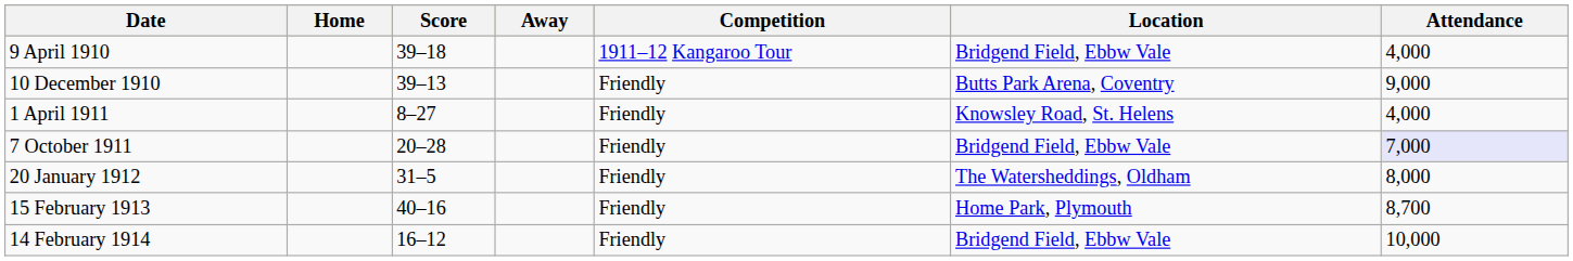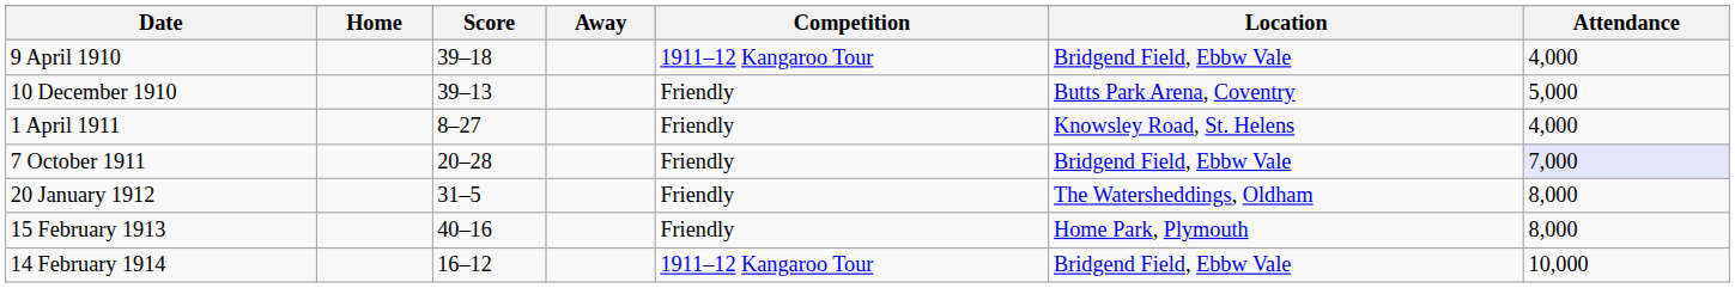 <table class="wikitable" width=100%>
 <tr bgcolor=#bdb76b>
 <th>Date</th>
 <th>Home</th>
 <th>Score</th>
 <th>Away</th>
 <th>Competition</th>
 <th>Location</th>
 <th>Attendance</th>
 </tr>
 <tr>
 <td>9 April 1910</td>
 <td></td>
 <td>39–18</td>
 <td></td>
 <td><a href='#'>1911–12</a> <a href='#'>Kangaroo Tour</a></td>
 <td><a href='#'>Bridgend Field</a>, <a href='#'>Ebbw Vale</a></td>
 <td>4,000</td>
 </tr>
 <tr>
 <td>10 December 1910</td>
 <td></td>
 <td>39–13</td>
 <td></td>
 <td>Friendly</td>
 <td><a href='#'>Butts Park Arena</a>, <a href='#'>Coventry</a></td>
-<td>9,000</td>
+<td>5,000</td>
 </tr>
 <tr>
 <td>1 April 1911</td>
 <td></td>
 <td>8–27</td>
 <td></td>
 <td>Friendly</td>
 <td><a href='#'>Knowsley Road</a>, <a href='#'>St. Helens</a></td>
 <td>4,000</td>
 </tr>
 <tr>
 <td>7 October 1911</td>
 <td></td>
 <td>20–28</td>
 <td></td>
 <td>Friendly</td>
 <td><a href='#'>Bridgend Field</a>, <a href='#'>Ebbw Vale</a></td>
 <td style="background: lavender;">7,000</td>
 </tr>
 <tr>
 <td>20 January 1912</td>
 <td></td>
 <td>31–5</td>
 <td></td>
 <td>Friendly</td>
 <td><a href='#'>The Watersheddings</a>, <a href='#'>Oldham</a></td>
 <td>8,000</td>
 </tr>
 <tr>
 <td>15 February 1913</td>
 <td></td>
 <td>40–16</td>
 <td></td>
 <td>Friendly</td>
 <td><a href='#'>Home Park</a>, <a href='#'>Plymouth</a></td>
-<td>8,700</td>
+<td>8,000</td>
 </tr>
 <tr>
 <td>14 February 1914</td>
 <td></td>
 <td>16–12</td>
 <td></td>
-<td>Friendly</td>
+<td><a href='#'>1911–12</a> <a href='#'>Kangaroo Tour</a></td>
 <td><a href='#'>Bridgend Field</a>, <a href='#'>Ebbw Vale</a></td>
 <td>10,000</td>
 </tr>
 </table>
